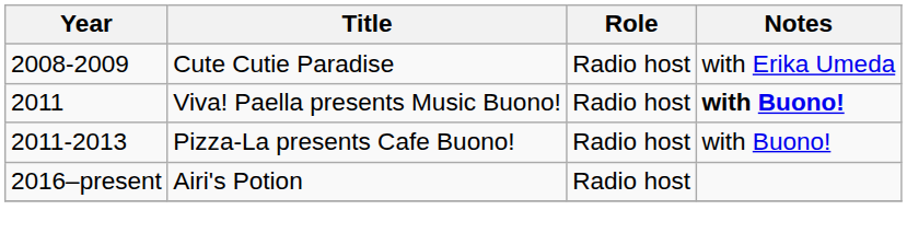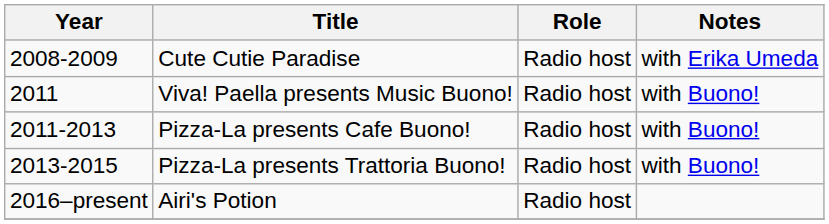 <table class="wikitable sortable">
 <tr>
 <th>Year</th>
 <th>Title</th>
 <th>Role</th>
 <th class="unsortable">Notes</th>
 </tr>
 <tr>
 <td>2008-2009</td>
 <td>Cute Cutie Paradise</td>
 <td>Radio host</td>
 <td>with <a href='#'>Erika Umeda</a></td>
 </tr>
 <tr>
 <td>2011</td>
 <td>Viva! Paella presents Music Buono!</td>
 <td>Radio host</td>
-<td><strong>with <a href='#'>Buono!</a></strong></td>
+<td>with <a href='#'>Buono!</a></td>
 </tr>
 <tr>
 <td>2011-2013</td>
 <td>Pizza-La presents Cafe Buono!</td>
+<td>Radio host</td>
+<td>with <a href='#'>Buono!</a></td>
+</tr>
+<tr>
+<td>2013-2015</td>
+<td>Pizza-La presents Trattoria Buono!</td>
 <td>Radio host</td>
 <td>with <a href='#'>Buono!</a></td>
 </tr>
 <tr>
 <td>2016–present</td>
 <td>Airi's Potion</td>
 <td>Radio host</td>
 <td></td>
 </tr>
 <tr>
 </tr>
 </table>
